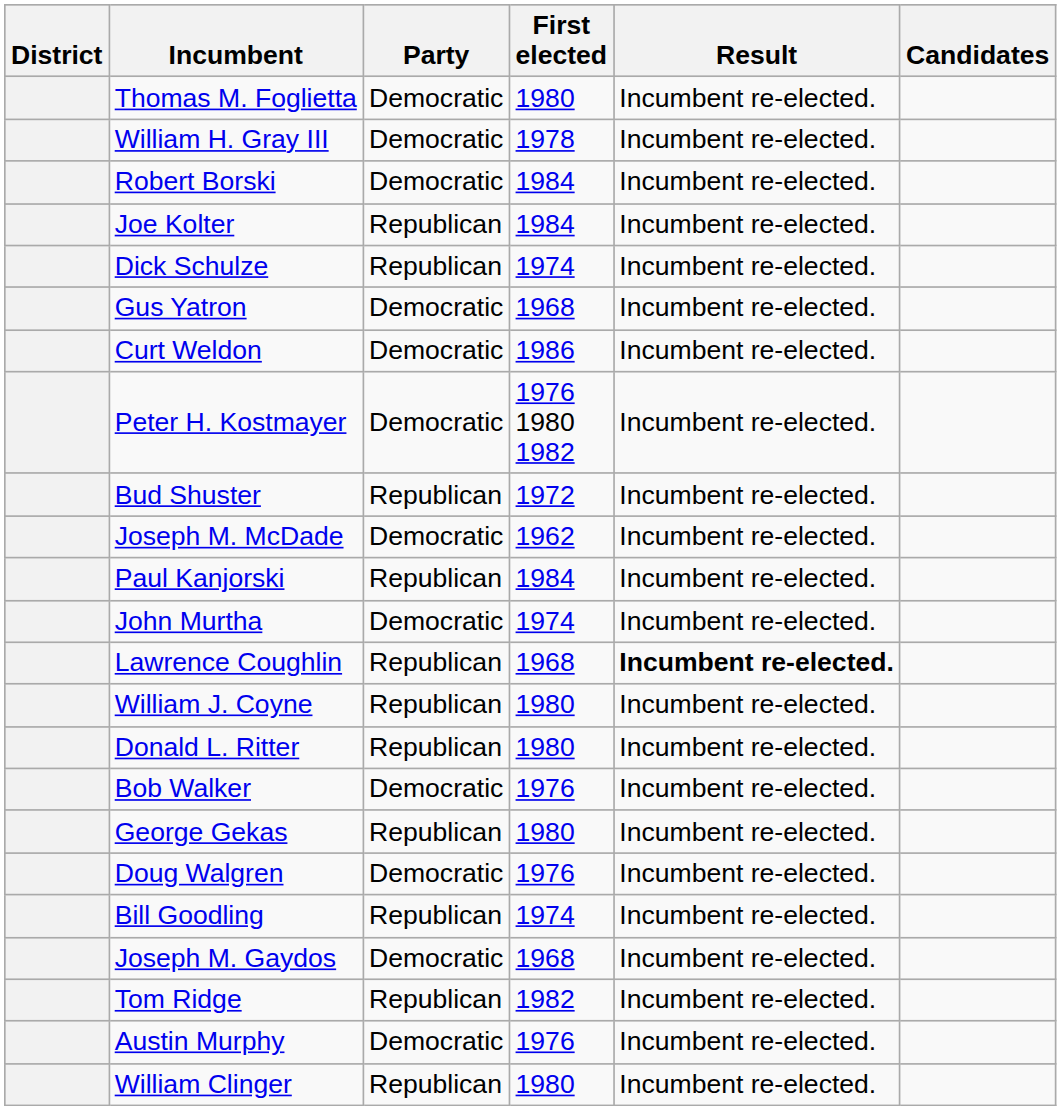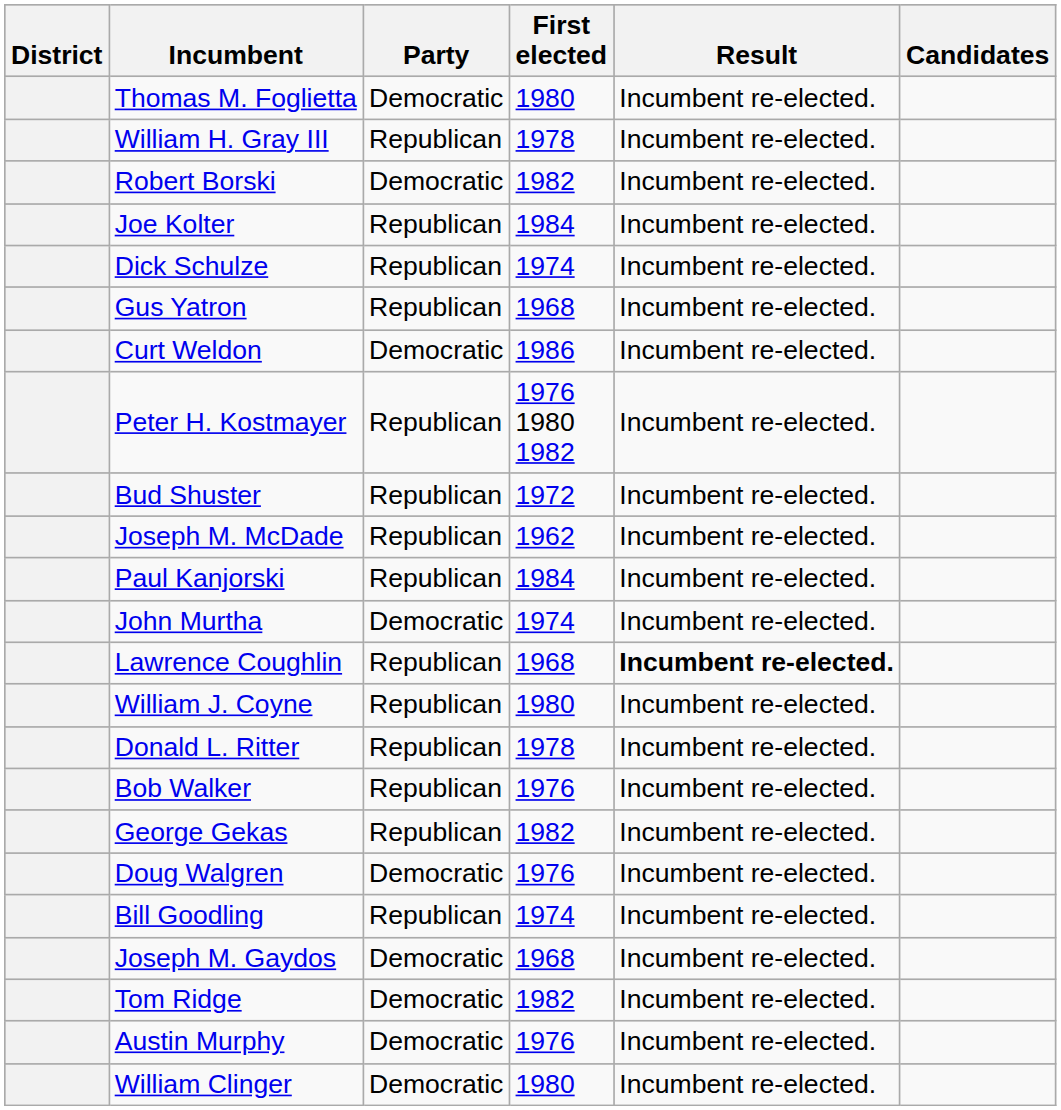 <table class=wikitable>
 <tr valign=bottom>
 <th>District</th>
 <th>Incumbent</th>
 <th>Party</th>
 <th>First<br>elected</th>
 <th>Result</th>
 <th>Candidates</th>
 </tr>
 <tr>
 <th></th>
 <td><a href='#'>Thomas M. Foglietta</a></td>
 <td>Democratic</td>
 <td><a href='#'>1980</a></td>
 <td>Incumbent re-elected.</td>
 <td nowrap></td>
 </tr>
 <tr>
 <th></th>
 <td><a href='#'>William H. Gray III</a></td>
-<td>Democratic</td>
+<td>Republican</td>
 <td><a href='#'>1978</a></td>
 <td>Incumbent re-elected.</td>
 <td nowrap></td>
 </tr>
 <tr>
 <th></th>
 <td><a href='#'>Robert Borski</a></td>
 <td>Democratic</td>
-<td><a href='#'>1984</a></td>
+<td><a href='#'>1982</a></td>
 <td>Incumbent re-elected.</td>
 <td nowrap></td>
 </tr>
 <tr>
 <th></th>
 <td><a href='#'>Joe Kolter</a></td>
 <td>Republican</td>
 <td><a href='#'>1984</a></td>
 <td>Incumbent re-elected.</td>
 <td nowrap></td>
 </tr>
 <tr>
 <th></th>
 <td><a href='#'>Dick Schulze</a></td>
 <td>Republican</td>
 <td><a href='#'>1974</a></td>
 <td>Incumbent re-elected.</td>
 <td nowrap></td>
 </tr>
 <tr>
 <th></th>
 <td><a href='#'>Gus Yatron</a></td>
-<td>Democratic</td>
+<td>Republican</td>
 <td><a href='#'>1968</a></td>
 <td>Incumbent re-elected.</td>
 <td nowrap></td>
 </tr>
 <tr>
 <th></th>
 <td><a href='#'>Curt Weldon</a></td>
 <td>Democratic</td>
 <td><a href='#'>1986</a></td>
 <td>Incumbent re-elected.</td>
 <td nowrap></td>
 </tr>
 <tr>
 <th></th>
 <td><a href='#'>Peter H. Kostmayer</a></td>
-<td>Democratic</td>
+<td>Republican</td>
 <td><a href='#'>1976</a><br>1980 <br><a href='#'>1982</a></td>
 <td>Incumbent re-elected.</td>
 <td nowrap></td>
 </tr>
 <tr>
 <th></th>
 <td><a href='#'>Bud Shuster</a></td>
 <td>Republican</td>
 <td><a href='#'>1972</a></td>
 <td>Incumbent re-elected.</td>
 <td nowrap></td>
 </tr>
 <tr>
 <th></th>
 <td><a href='#'>Joseph M. McDade</a></td>
-<td>Democratic</td>
+<td>Republican</td>
 <td><a href='#'>1962</a></td>
 <td>Incumbent re-elected.</td>
 <td nowrap></td>
 </tr>
 <tr>
 <th></th>
 <td><a href='#'>Paul Kanjorski</a></td>
 <td>Republican</td>
 <td><a href='#'>1984</a></td>
 <td>Incumbent re-elected.</td>
 <td nowrap></td>
 </tr>
 <tr>
 <th></th>
 <td><a href='#'>John Murtha</a></td>
 <td>Democratic</td>
 <td><a href='#'>1974</a></td>
 <td>Incumbent re-elected.</td>
 <td nowrap></td>
 </tr>
 <tr>
 <th></th>
 <td><a href='#'>Lawrence Coughlin</a></td>
 <td>Republican</td>
 <td><a href='#'>1968</a></td>
 <td><strong>Incumbent re-elected.</strong></td>
 <td nowrap></td>
 </tr>
 <tr>
 <th></th>
 <td><a href='#'>William J. Coyne</a></td>
 <td>Republican</td>
 <td><a href='#'>1980</a></td>
 <td>Incumbent re-elected.</td>
 <td nowrap></td>
 </tr>
 <tr>
 <th></th>
 <td><a href='#'>Donald L. Ritter</a></td>
 <td>Republican</td>
-<td><a href='#'>1980</a></td>
+<td><a href='#'>1978</a></td>
 <td>Incumbent re-elected.</td>
 <td nowrap></td>
 </tr>
 <tr>
 <th></th>
 <td><a href='#'>Bob Walker</a></td>
-<td>Democratic</td>
+<td>Republican</td>
 <td><a href='#'>1976</a></td>
 <td>Incumbent re-elected.</td>
 <td nowrap></td>
 </tr>
 <tr>
 <th></th>
 <td><a href='#'>George Gekas</a></td>
 <td>Republican</td>
-<td><a href='#'>1980</a></td>
+<td><a href='#'>1982</a></td>
 <td>Incumbent re-elected.</td>
 <td nowrap></td>
 </tr>
 <tr>
 <th></th>
 <td><a href='#'>Doug Walgren</a></td>
 <td>Democratic</td>
 <td><a href='#'>1976</a></td>
 <td>Incumbent re-elected.</td>
 <td nowrap></td>
 </tr>
 <tr>
 <th></th>
 <td><a href='#'>Bill Goodling</a></td>
 <td>Republican</td>
 <td><a href='#'>1974</a></td>
 <td>Incumbent re-elected.</td>
 <td nowrap></td>
 </tr>
 <tr>
 <th></th>
 <td><a href='#'>Joseph M. Gaydos</a></td>
 <td>Democratic</td>
 <td><a href='#'>1968</a></td>
 <td>Incumbent re-elected.</td>
 <td nowrap></td>
 </tr>
 <tr>
 <th></th>
 <td><a href='#'>Tom Ridge</a></td>
-<td>Republican</td>
+<td>Democratic</td>
 <td><a href='#'>1982</a></td>
 <td>Incumbent re-elected.</td>
 <td nowrap></td>
 </tr>
 <tr>
 <th></th>
 <td><a href='#'>Austin Murphy</a></td>
 <td>Democratic</td>
 <td><a href='#'>1976</a></td>
 <td>Incumbent re-elected.</td>
 <td nowrap></td>
 </tr>
 <tr>
 <th></th>
 <td><a href='#'>William Clinger</a></td>
-<td>Republican</td>
+<td>Democratic</td>
 <td><a href='#'>1980</a></td>
 <td>Incumbent re-elected.</td>
 <td nowrap></td>
 </tr>
 </table>
